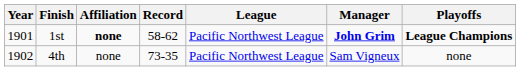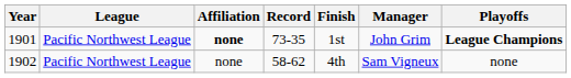 <table class="wikitable" style="text-align:center">
 <tr>
 <th>Year</th>
-<th>Finish</th>
+<th>League</th>
 <th>Affiliation</th>
 <th>Record</th>
-<th>League</th>
+<th>Finish</th>
 <th>Manager</th>
 <th>Playoffs</th>
 </tr>
 <tr>
 <td>1901</td>
+<td><a href='#'>Pacific Northwest League</a></td>
+<td><strong>none</strong></td>
+<td>73-35</td>
 <td>1st</td>
-<td><strong>none</strong></td>
-<td>58-62</td>
-<td><a href='#'>Pacific Northwest League</a></td>
-<td><strong><a href='#'>John Grim</a></strong></td>
+<td><a href='#'>John Grim</a></td>
 <td><strong>League Champions</strong></td>
 </tr>
 <tr>
 <td>1902</td>
+<td><a href='#'>Pacific Northwest League</a></td>
+<td>none</td>
+<td>58-62</td>
 <td>4th</td>
-<td>none</td>
-<td>73-35</td>
-<td><a href='#'>Pacific Northwest League</a></td>
 <td><a href='#'>Sam Vigneux</a></td>
 <td>none</td>
 </tr>
 </table>
